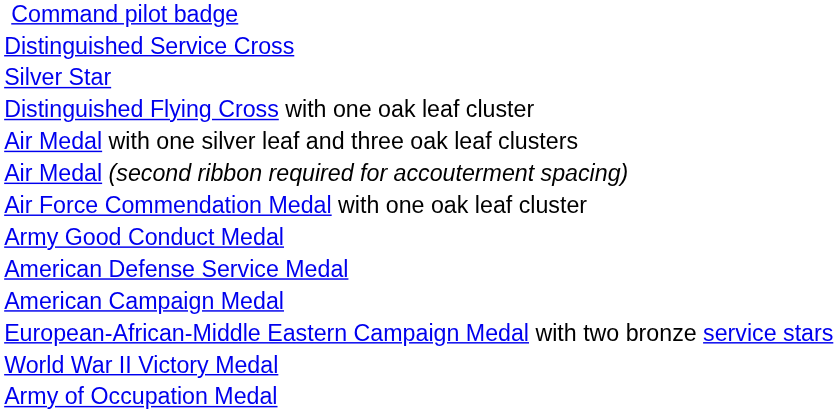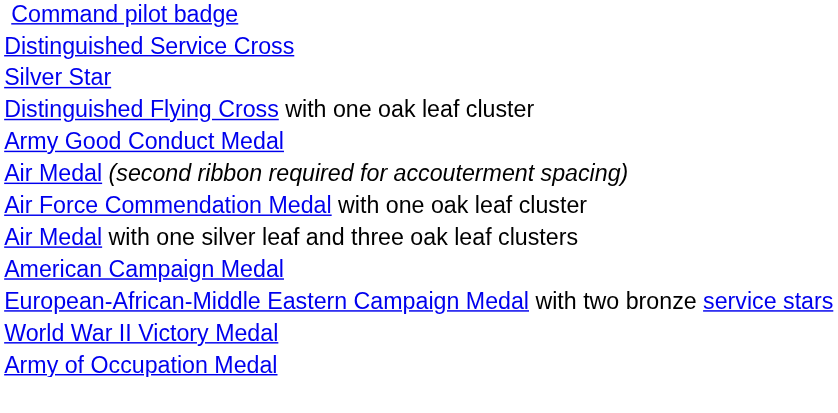 <table>
 <tr>
 <td colspan="2">  <a href='#'>Command pilot badge</a></td>
 </tr>
 <tr>
 <td></td>
 <td><a href='#'>Distinguished Service Cross</a></td>
 </tr>
 <tr>
 <td></td>
 <td><a href='#'>Silver Star</a></td>
 </tr>
 <tr>
 <td></td>
 <td><a href='#'>Distinguished Flying Cross</a> with one oak leaf cluster</td>
 </tr>
 <tr>
 <td></td>
-<td><a href='#'>Air Medal</a> with one silver leaf and three oak leaf clusters</td>
+<td><a href='#'>Army Good Conduct Medal</a></td>
 </tr>
 <tr>
 <td></td>
 <td><a href='#'>Air Medal</a> <em>(second ribbon required for accouterment spacing)</em></td>
 </tr>
 <tr>
 <td></td>
 <td><a href='#'>Air Force Commendation Medal</a> with one oak leaf cluster</td>
 </tr>
 <tr>
 <td></td>
-<td><a href='#'>Army Good Conduct Medal</a></td>
-</tr>
-<tr>
-<td></td>
-<td><a href='#'>American Defense Service Medal</a></td>
+<td><a href='#'>Air Medal</a> with one silver leaf and three oak leaf clusters</td>
 </tr>
 <tr>
 <td></td>
 <td><a href='#'>American Campaign Medal</a></td>
 </tr>
 <tr>
 <td></td>
 <td><a href='#'>European-African-Middle Eastern Campaign Medal</a> with two bronze <a href='#'>service stars</a></td>
 </tr>
 <tr>
 <td></td>
 <td><a href='#'>World War II Victory Medal</a></td>
 </tr>
 <tr>
 <td></td>
 <td><a href='#'>Army of Occupation Medal</a></td>
 </tr>
 </table>
